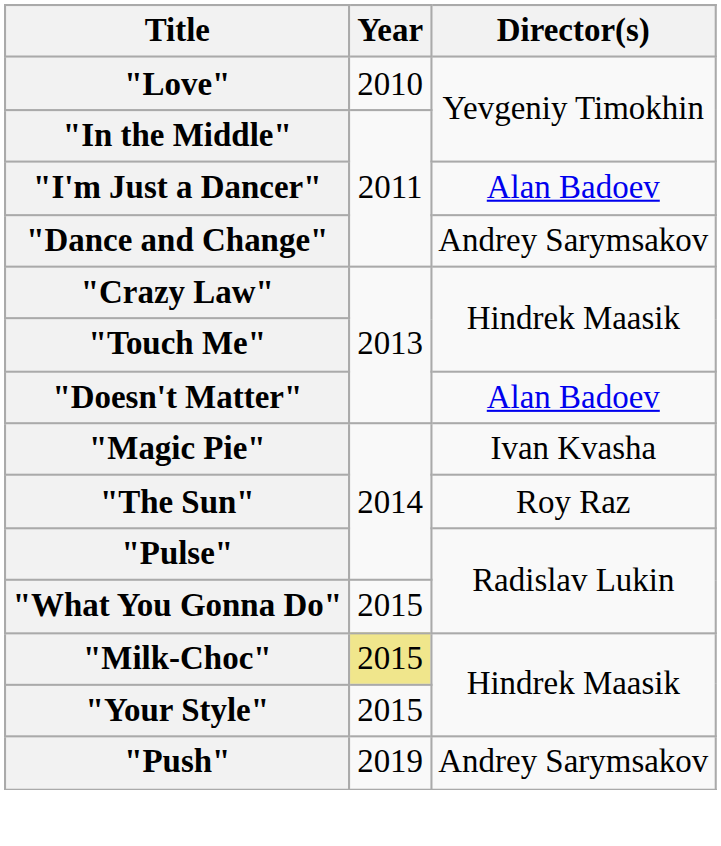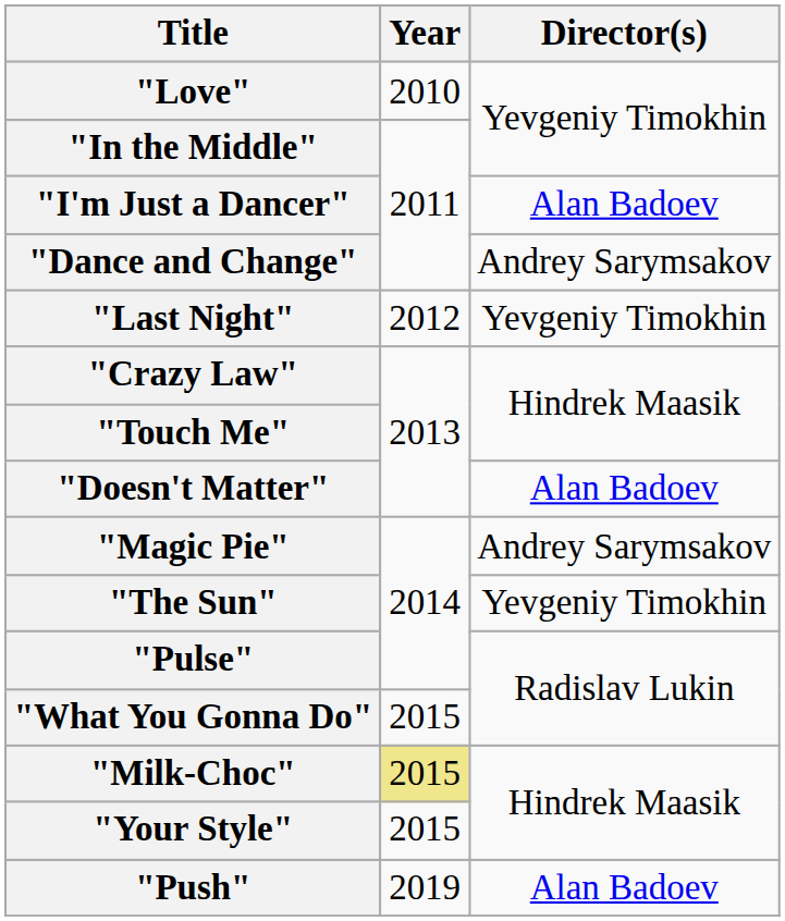 <table class="wikitable plainrowheaders" style="text-align:center;">
 <tr>
 <th scope="col">Title</th>
 <th scope="col">Year</th>
 <th scope="col">Director(s)</th>
 </tr>
 <tr>
 <th scope="row">"Love"</th>
 <td rowspan="1">2010</td>
 <td rowspan="2">Yevgeniy Timokhin</td>
 </tr>
 <tr>
 <th scope="row">"In the Middle"</th>
 <td rowspan="3">2011</td>
 </tr>
 <tr>
 <th scope="row">"I'm Just a Dancer"</th>
 <td rowspan="1"><a href='#'>Alan Badoev</a></td>
 </tr>
 <tr>
 <th scope="row">"Dance and Change"</th>
 <td rowspan="1">Andrey Sarymsakov</td>
 </tr>
 <tr>
+<th scope="row">"Last Night"</th>
+<td rowspan="1">2012</td>
+<td rowspan="1">Yevgeniy Timokhin</td>
+</tr>
+<tr>
 <th scope="row">"Crazy Law"</th>
 <td rowspan="3">2013</td>
 <td rowspan="2">Hindrek Maasik</td>
 </tr>
 <tr>
 <th scope="row">"Touch Me"</th>
 </tr>
 <tr>
 <th scope="row">"Doesn't Matter"</th>
 <td rowspan="1"><a href='#'>Alan Badoev</a></td>
 </tr>
 <tr>
 <th scope="row">"Magic Pie"</th>
 <td rowspan="3">2014</td>
-<td rowspan="1">Ivan Kvasha</td>
+<td rowspan="1">Andrey Sarymsakov</td>
 </tr>
 <tr>
 <th scope="row">"The Sun"</th>
-<td rowspan="1">Roy Raz</td>
+<td rowspan="1">Yevgeniy Timokhin</td>
 </tr>
 <tr>
 <th scope="row">"Pulse"</th>
 <td rowspan="2">Radislav Lukin</td>
 </tr>
 <tr>
 <th scope="row">"What You Gonna Do"</th>
 <td rowspan="1">2015</td>
 </tr>
 <tr>
 <th scope="row">"Milk-Choc"</th>
 <td rowspan="1" style="background: khaki;">2015</td>
 <td rowspan="2">Hindrek Maasik</td>
 </tr>
 <tr>
 <th scope="row">"Your Style"</th>
 <td rowspan="1">2015</td>
 </tr>
 <tr>
 <th scope="row">"Push"</th>
 <td rowspan="1">2019</td>
-<td rowspan="1">Andrey Sarymsakov</td>
+<td rowspan="1"><a href='#'>Alan Badoev</a></td>
 </tr>
 <tr>
 </tr>
 </table>
